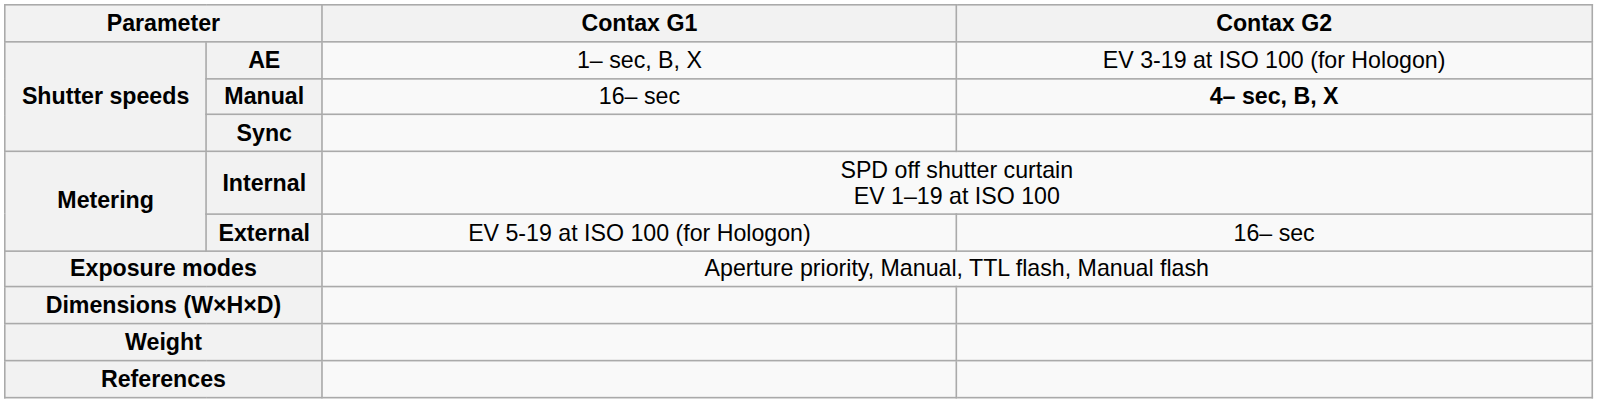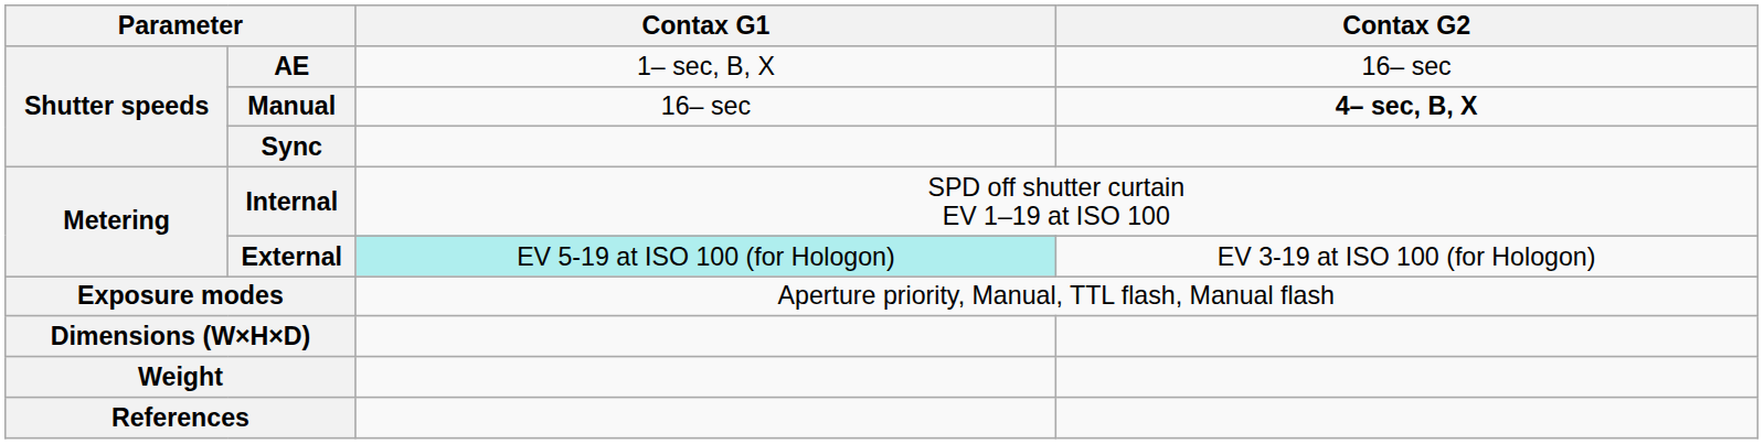 <table class="wikitable" style="font-size:90%;text-align:center;">
 <tr>
 <th colspan=2 style="width:20%;">Parameter</th>
 <th style="width:40%;">Contax G1</th>
 <th style="width:40%;">Contax G2</th>
 </tr>
 <tr>
 <th rowspan=3>Shutter speeds</th>
 <th>AE</th>
 <td>1– sec, B, X</td>
-<td>EV 3-19 at ISO 100 (for Hologon)</td>
+<td>16– sec</td>
 </tr>
 <tr>
 <th>Manual</th>
 <td>16– sec</td>
 <td><strong>4– sec, B, X</strong></td>
 </tr>
 <tr>
 <th>Sync</th>
 <td></td>
 <td></td>
 </tr>
 <tr>
 <th rowspan=2>Metering</th>
 <th>Internal</th>
 <td colspan=2>SPD off shutter curtain<br>EV 1–19 at ISO 100</td>
 </tr>
 <tr>
 <th>External</th>
-<td>EV 5-19 at ISO 100 (for Hologon)</td>
-<td>16– sec</td>
+<td style="background: paleturquoise;">EV 5-19 at ISO 100 (for Hologon)</td>
+<td>EV 3-19 at ISO 100 (for Hologon)</td>
 </tr>
 <tr>
 <th colspan=2>Exposure modes</th>
 <td colspan=2>Aperture priority, Manual, TTL flash, Manual flash</td>
 </tr>
 <tr>
 <th colspan=2>Dimensions (W×H×D)</th>
 <td></td>
 <td></td>
 </tr>
 <tr>
 <th colspan=2>Weight</th>
 <td></td>
 <td></td>
 </tr>
 <tr>
 <th colspan=2>References</th>
 <td></td>
 <td></td>
 </tr>
 </table>
